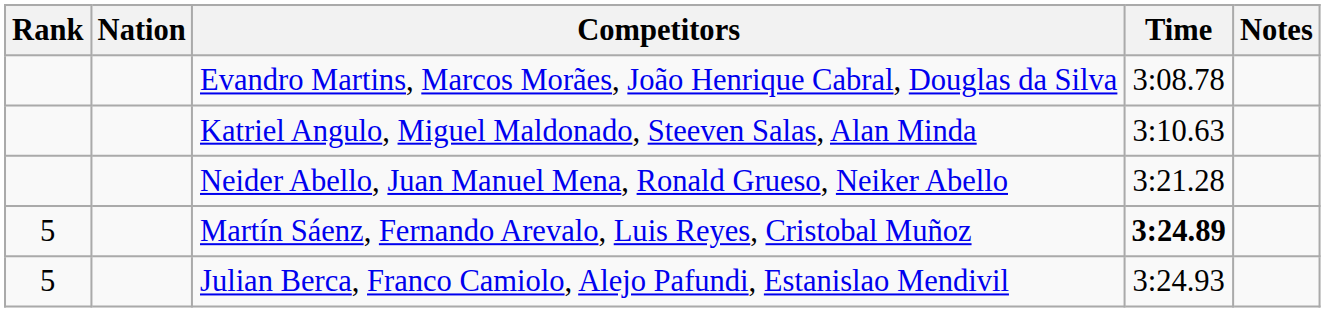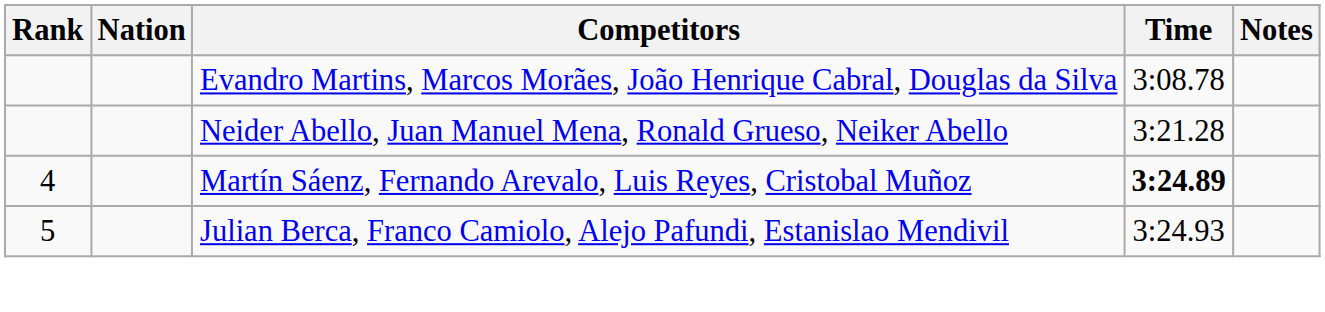 <table class="wikitable sortable" style="text-align:center; font-size:95%">
 <tr>
 <th>Rank</th>
 <th>Nation</th>
 <th>Competitors</th>
 <th>Time</th>
 <th>Notes</th>
 </tr>
 <tr>
 <td></td>
 <td align=left></td>
 <td align=left><a href='#'>Evandro Martins</a>, <a href='#'>Marcos Morães</a>, <a href='#'>João Henrique Cabral</a>, <a href='#'>Douglas da Silva</a></td>
 <td>3:08.78</td>
 <td></td>
 </tr>
 <tr>
 <td></td>
 <td align=left></td>
-<td align=left><a href='#'>Katriel Angulo</a>, <a href='#'>Miguel Maldonado</a>, <a href='#'>Steeven Salas</a>, <a href='#'>Alan Minda</a></td>
-<td>3:10.63</td>
-<td></td>
-</tr>
-<tr>
-<td></td>
-<td align=left></td>
 <td align=left><a href='#'>Neider Abello</a>, <a href='#'>Juan Manuel Mena</a>, <a href='#'>Ronald Grueso</a>, <a href='#'>Neiker Abello</a></td>
 <td>3:21.28</td>
 <td></td>
 </tr>
 <tr>
-<td>5</td>
+<td>4</td>
 <td align=left></td>
 <td align=left><a href='#'>Martín Sáenz</a>, <a href='#'>Fernando Arevalo</a>, <a href='#'>Luis Reyes</a>, <a href='#'>Cristobal Muñoz</a></td>
 <td><strong>3:24.89</strong></td>
 <td></td>
 </tr>
 <tr>
 <td>5</td>
 <td align=left></td>
 <td align=left><a href='#'>Julian Berca</a>, <a href='#'>Franco Camiolo</a>, <a href='#'>Alejo Pafundi</a>, <a href='#'>Estanislao Mendivil</a></td>
 <td>3:24.93</td>
 <td></td>
 </tr>
 </table>
